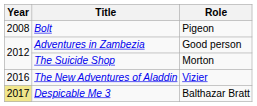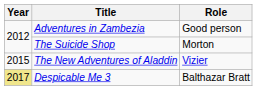 <table class="wikitable plainrowheaders sortable">
 <tr>
 <th scope="col">Year</th>
 <th scope="col">Title</th>
 <th scope="col">Role</th>
-</tr>
-<tr>
-<td>2008</td>
-<td><em><a href='#'>Bolt</a></em></td>
-<td>Pigeon</td>
 </tr>
 <tr>
 <td rowspan=2>2012</td>
 <td><em><a href='#'>Adventures in Zambezia</a></em></td>
 <td>Good person</td>
 </tr>
 <tr>
 <td><em><a href='#'>The Suicide Shop</a></em></td>
 <td>Morton</td>
 </tr>
 <tr>
-<td>2016</td>
+<td>2015</td>
 <td><em><a href='#'>The New Adventures of Aladdin</a></em></td>
 <td><a href='#'>Vizier</a></td>
 </tr>
 <tr>
 <td style="background: khaki;">2017</td>
 <td><em><a href='#'>Despicable Me 3</a></em></td>
 <td>Balthazar Bratt</td>
 </tr>
 </table>
